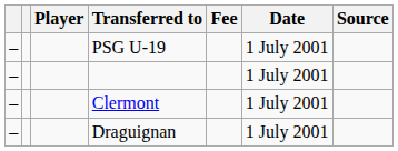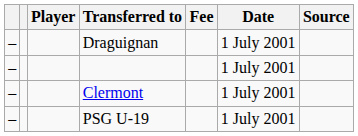 <table class="wikitable plainrowheaders sortable">
 <tr>
 </tr>
 <tr>
 <th></th>
 <th></th>
 <th scope=col>Player</th>
 <th !scope=col>Transferred to</th>
 <th scope=col>Fee</th>
 <th scope=col>Date</th>
 <th scope=col>Source</th>
 </tr>
 <tr>
 <td align=center>–</td>
 <td align=center></td>
 <td></td>
-<td> PSG U-19</td>
+<td> Draguignan</td>
 <td></td>
 <td>1 July 2001</td>
 <td></td>
 </tr>
 <tr>
 <td align=center>–</td>
 <td align=center></td>
 <td></td>
 <td></td>
 <td></td>
 <td>1 July 2001</td>
 <td></td>
 </tr>
 <tr>
 <td align=center>–</td>
 <td align=center></td>
 <td></td>
 <td> <a href='#'>Clermont</a></td>
 <td></td>
 <td>1 July 2001</td>
 <td></td>
 </tr>
 <tr>
 <td align=center>–</td>
 <td align=center></td>
 <td></td>
-<td> Draguignan</td>
+<td> PSG U-19</td>
 <td></td>
 <td>1 July 2001</td>
 <td></td>
 </tr>
 </table>
